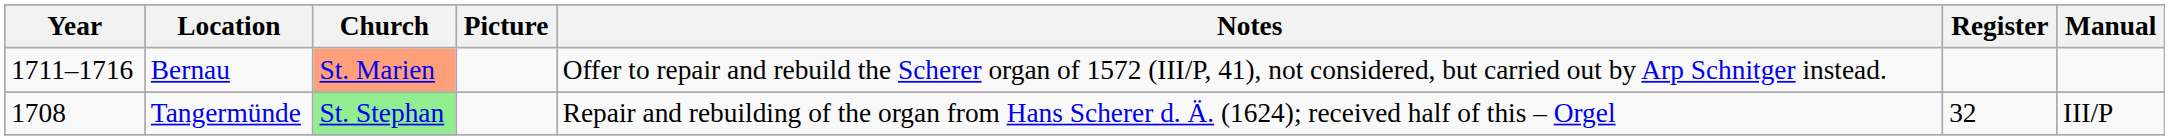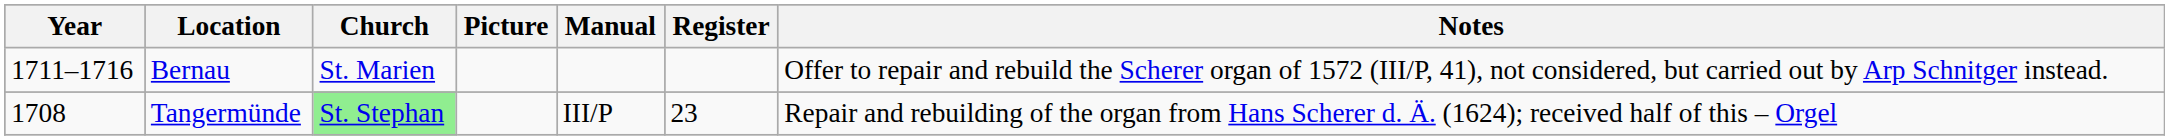 <table class="wikitable sortable" style="width:100%">
 <tr class="hintergrundfarbe5">
 <th>Year</th>
 <th>Location</th>
 <th>Church</th>
 <th class=unsortable>Picture</th>
+<th>Manual</th>
+<th>Register</th>
 <th class=unsortable>Notes</th>
-<th>Register</th>
-<th>Manual</th>
 </tr>
 <tr>
 <td>1711–1716</td>
 <td><a href='#'>Bernau</a></td>
-<td style="background: lightsalmon;"><a href='#'>St. Marien</a></td>
+<td><a href='#'>St. Marien</a></td>
+<td></td>
+<td></td>
 <td></td>
 <td>Offer to repair and rebuild the <a href='#'>Scherer</a> organ of 1572 (III/P, 41), not considered, but carried out by <a href='#'>Arp Schnitger</a> instead.</td>
-<td></td>
-<td></td>
 </tr>
 <tr>
 <td>1708</td>
 <td><a href='#'>Tangermünde</a></td>
 <td style="background: lightgreen;"><a href='#'>St. Stephan</a></td>
 <td></td>
+<td>III/P</td>
+<td>23</td>
 <td>Repair and rebuilding of the organ from <a href='#'>Hans Scherer d. Ä.</a> (1624); received half of this – <a href='#'>Orgel</a></td>
-<td>32</td>
-<td>III/P</td>
 </tr>
 </table>
